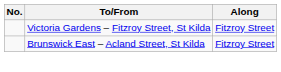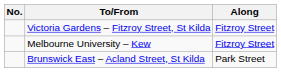 <table class="wikitable">
 <tr>
 <th>No.</th>
 <th>To/From</th>
 <th>Along</th>
 </tr>
 <tr>
 <td></td>
 <td><a href='#'>Victoria Gardens</a> – <a href='#'>Fitzroy Street, St Kilda</a></td>
 <td><a href='#'>Fitzroy Street</a></td>
 </tr>
 <tr>
 <td></td>
-<td><a href='#'>Brunswick East</a> – <a href='#'>Acland Street, St Kilda</a></td>
+<td>Melbourne University – <a href='#'>Kew</a></td>
 <td><a href='#'>Fitzroy Street</a></td>
 </tr>
+<tr>
+<td></td>
+<td><a href='#'>Brunswick East</a> – <a href='#'>Acland Street, St Kilda</a></td>
+<td>Park Street</td>
+</tr>
 </table>
